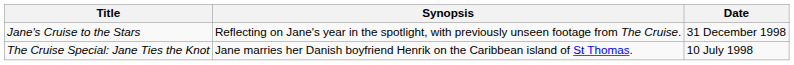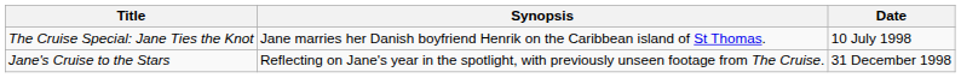 <table class="wikitable">
 <tr>
 <th>Title</th>
 <th>Synopsis</th>
 <th>Date</th>
 </tr>
 <tr>
+<td><em>The Cruise Special: Jane Ties the Knot</em></td>
+<td>Jane marries her Danish boyfriend Henrik on the Caribbean island of <a href='#'>St Thomas</a>.</td>
+<td>10 July 1998</td>
+</tr>
+<tr>
 <td><em>Jane's Cruise to the Stars</em></td>
 <td>Reflecting on Jane's year in the spotlight, with previously unseen footage from <em>The Cruise</em>.</td>
 <td>31 December 1998</td>
 </tr>
-<tr>
-<td><em>The Cruise Special: Jane Ties the Knot</em></td>
-<td>Jane marries her Danish boyfriend Henrik on the Caribbean island of <a href='#'>St Thomas</a>.</td>
-<td>10 July 1998</td>
-</tr>
 </table>
